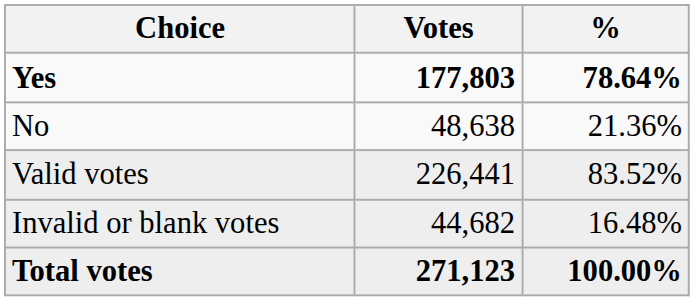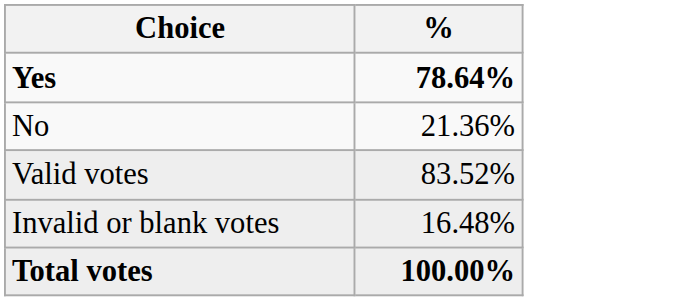 <table class="wikitable">
 <tr>
 <th style=width:11em>Choice</th>
-<th style=width:5em>Votes</th>
 <th style=width:5em>%</th>
 </tr>
 <tr>
 <td> <strong>Yes</strong></td>
-<td style="text-align: right;"><strong>177,803</strong></td>
 <td style="text-align: right;"><strong>78.64%</strong></td>
 </tr>
 <tr>
 <td> No</td>
-<td style="text-align: right;">48,638</td>
 <td style="text-align: right;">21.36%</td>
 </tr>
 <tr style="background-color:#eeeeee" |>
 <td>Valid votes</td>
-<td style="text-align: right;">226,441</td>
 <td style="text-align: right;">83.52%</td>
 </tr>
 <tr style="background-color:#eeeeee" |>
 <td>Invalid or blank votes</td>
-<td style="text-align: right;">44,682</td>
 <td style="text-align: right;">16.48%</td>
 </tr>
 <tr style="background-color:#eeeeee" |>
 <td><strong>Total votes </strong></td>
-<td style="text-align: right;"><strong>271,123</strong></td>
 <td style="text-align: right;"><strong>100.00%</strong></td>
 </tr>
 </table>
